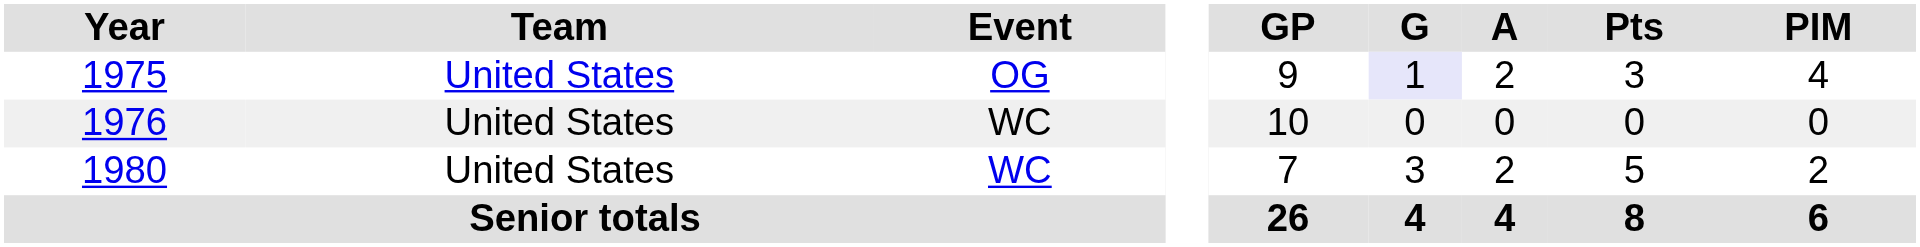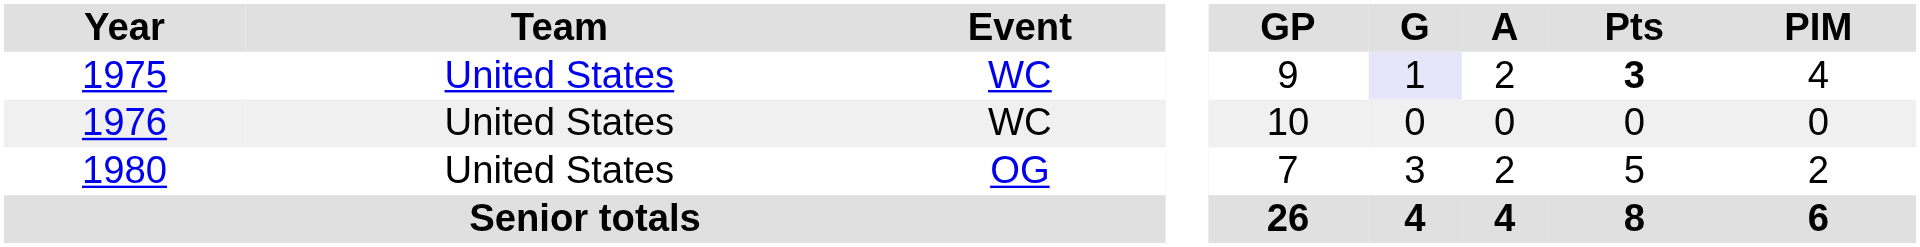 <table border="0" cellpadding="1" cellspacing="0" style="text-align:center; width:50em">
 <tr ALIGN="centre" bgcolor="#e0e0e0">
 <th>Year</th>
 <th>Team</th>
 <th>Event</th>
 <th rowspan="99" bgcolor="#ffffff"> </th>
 <th>GP</th>
 <th>G</th>
 <th>A</th>
 <th>Pts</th>
 <th>PIM</th>
 </tr>
 <tr>
 <td><a href='#'>1975</a></td>
 <td><a href='#'>United States</a></td>
-<td><a href='#'>OG</a></td>
+<td><a href='#'>WC</a></td>
 <td>9</td>
 <td style="background: lavender;">1</td>
 <td>2</td>
-<td>3</td>
+<td><strong>3</strong></td>
 <td>4</td>
 </tr>
 <tr bgcolor="#f0f0f0">
 <td><a href='#'>1976</a></td>
 <td>United States</td>
 <td>WC</td>
 <td>10</td>
 <td>0</td>
 <td>0</td>
 <td>0</td>
 <td>0</td>
 </tr>
 <tr>
 <td><a href='#'>1980</a></td>
 <td>United States</td>
-<td><a href='#'>WC</a></td>
+<td><a href='#'>OG</a></td>
 <td>7</td>
 <td>3</td>
 <td>2</td>
 <td>5</td>
 <td>2</td>
 </tr>
 <tr bgcolor="#e0e0e0">
 <th colspan=3>Senior totals</th>
 <th>26</th>
 <th>4</th>
 <th>4</th>
 <th>8</th>
 <th>6</th>
 </tr>
 </table>
